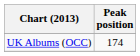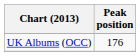 <table class="wikitable sortable plainrowheaders">
 <tr>
 <th>Chart (2013)</th>
 <th>Peak<br>position</th>
 </tr>
 <tr>
 </tr>
 <tr>
 <td><a href='#'>UK Albums</a> (<a href='#'>OCC</a>)</td>
-<td style="text-align:center;">174</td>
+<td style="text-align:center;">176</td>
 </tr>
 <tr>
 </tr>
 <tr>
 </tr>
 <tr>
 </tr>
 </table>
